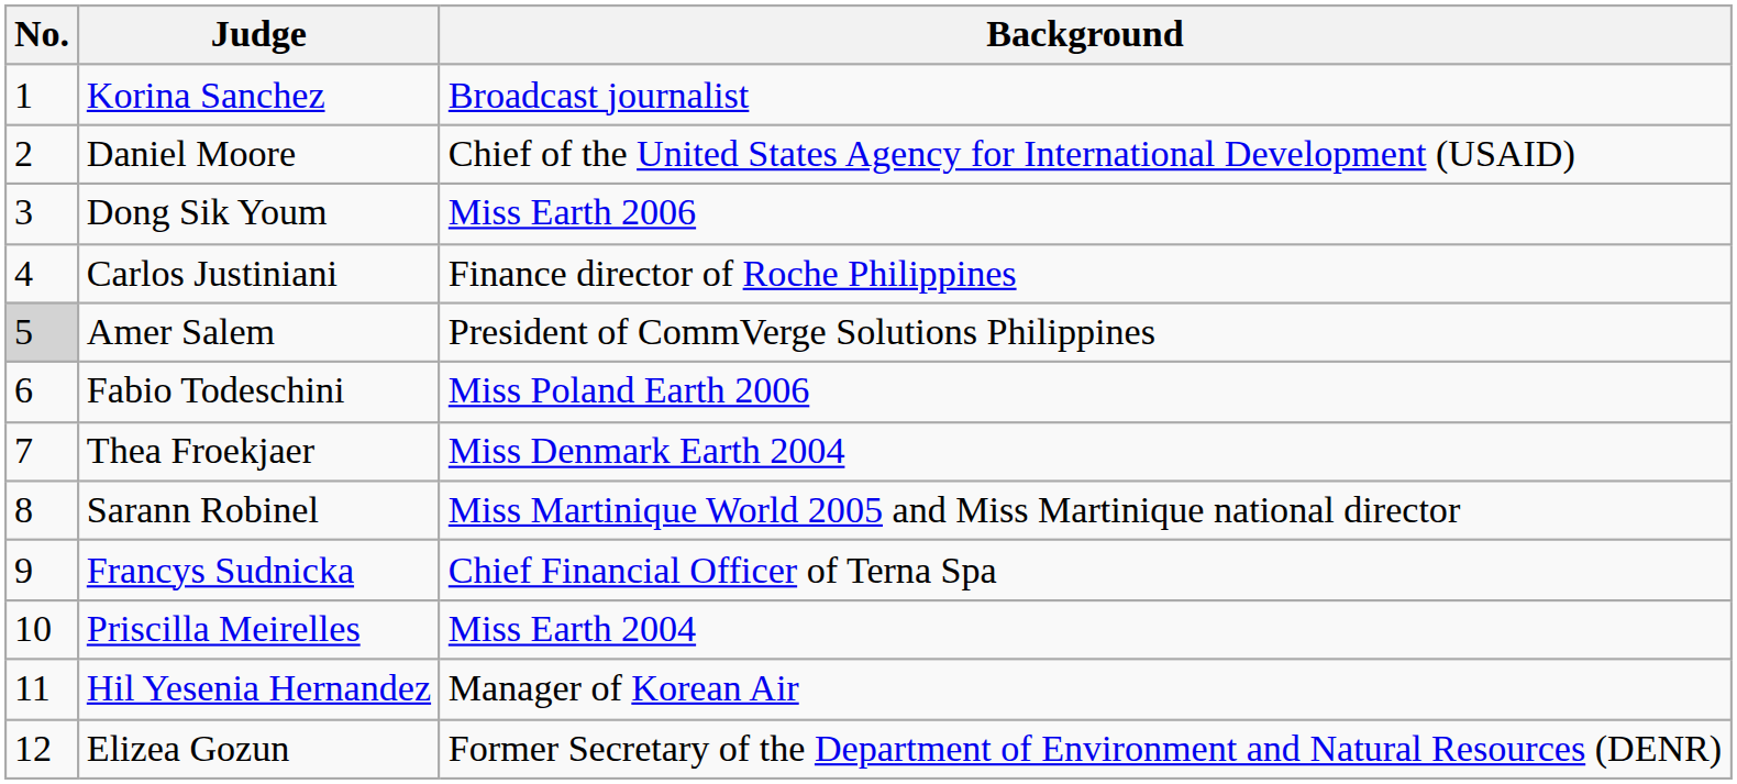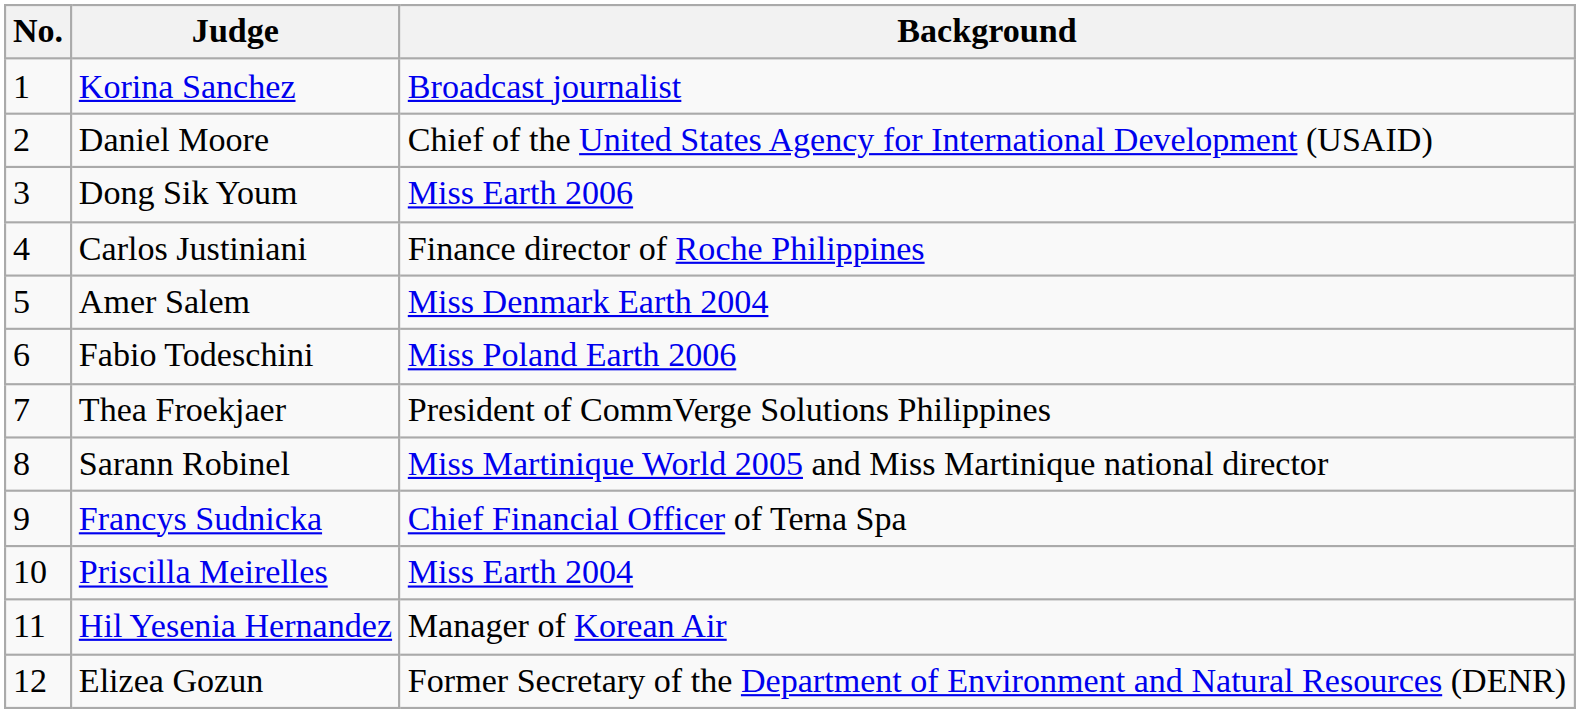 <table class="wikitable sortable">
 <tr>
 <th>No.</th>
 <th>Judge</th>
 <th>Background</th>
 </tr>
 <tr>
 <td>1</td>
 <td><a href='#'>Korina Sanchez</a></td>
 <td><a href='#'>Broadcast journalist</a></td>
 </tr>
 <tr>
 <td>2</td>
 <td>Daniel Moore</td>
 <td>Chief of the <a href='#'>United States Agency for International Development</a> (USAID)</td>
 </tr>
 <tr>
 <td>3</td>
 <td>Dong Sik Youm</td>
 <td><a href='#'>Miss Earth 2006</a></td>
 </tr>
 <tr>
 <td>4</td>
 <td>Carlos Justiniani</td>
 <td>Finance director of <a href='#'>Roche Philippines</a></td>
 </tr>
 <tr>
-<td style="background: lightgrey;">5</td>
+<td>5</td>
 <td>Amer Salem</td>
-<td>President of CommVerge Solutions Philippines</td>
+<td><a href='#'>Miss Denmark Earth 2004</a></td>
 </tr>
 <tr>
 <td>6</td>
 <td>Fabio Todeschini</td>
 <td><a href='#'>Miss Poland Earth 2006</a></td>
 </tr>
 <tr>
 <td>7</td>
 <td>Thea Froekjaer</td>
-<td><a href='#'>Miss Denmark Earth 2004</a></td>
+<td>President of CommVerge Solutions Philippines</td>
 </tr>
 <tr>
 <td>8</td>
 <td>Sarann Robinel</td>
 <td><a href='#'>Miss Martinique World 2005</a> and Miss Martinique national director</td>
 </tr>
 <tr>
 <td>9</td>
 <td><a href='#'>Francys Sudnicka</a></td>
 <td><a href='#'>Chief Financial Officer</a> of Terna Spa</td>
 </tr>
 <tr>
 <td>10</td>
 <td><a href='#'>Priscilla Meirelles</a></td>
 <td><a href='#'>Miss Earth 2004</a></td>
 </tr>
 <tr>
 <td>11</td>
 <td><a href='#'>Hil Yesenia Hernandez</a></td>
 <td>Manager of <a href='#'>Korean Air</a></td>
 </tr>
 <tr>
 <td>12</td>
 <td>Elizea Gozun</td>
 <td>Former Secretary of the <a href='#'>Department of Environment and Natural Resources</a> (DENR)</td>
 </tr>
 </table>
